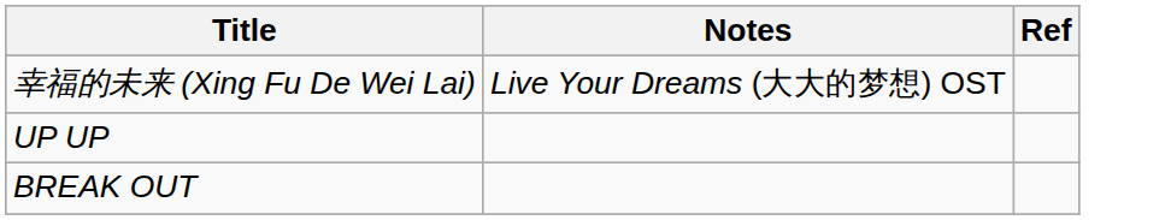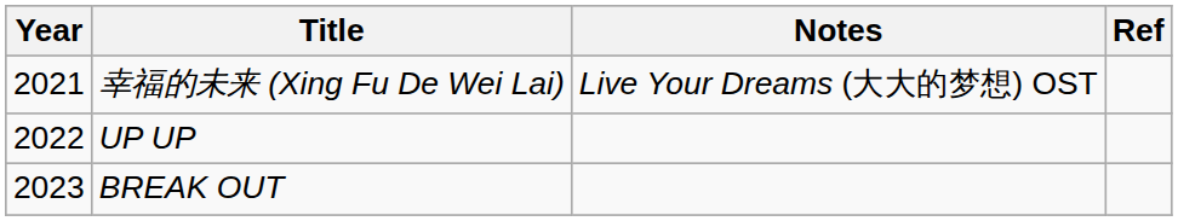 <table class="wikitable sortable mw-collapsible">
 <tr>
+<th>Year</th>
 <th>Title</th>
 <th>Notes</th>
 <th class="unsortable">Ref</th>
 </tr>
 <tr>
+<td>2021</td>
 <td><em>幸福的未来 (Xing Fu De Wei Lai)</em></td>
 <td><em>Live Your Dreams</em> (大大的梦想) OST</td>
 <td></td>
 </tr>
 <tr>
+<td>2022</td>
 <td><em>UP UP</em></td>
 <td></td>
 <td></td>
 </tr>
 <tr>
+<td>2023</td>
 <td><em>BREAK OUT</em></td>
 <td></td>
 <td></td>
 </tr>
 </table>
